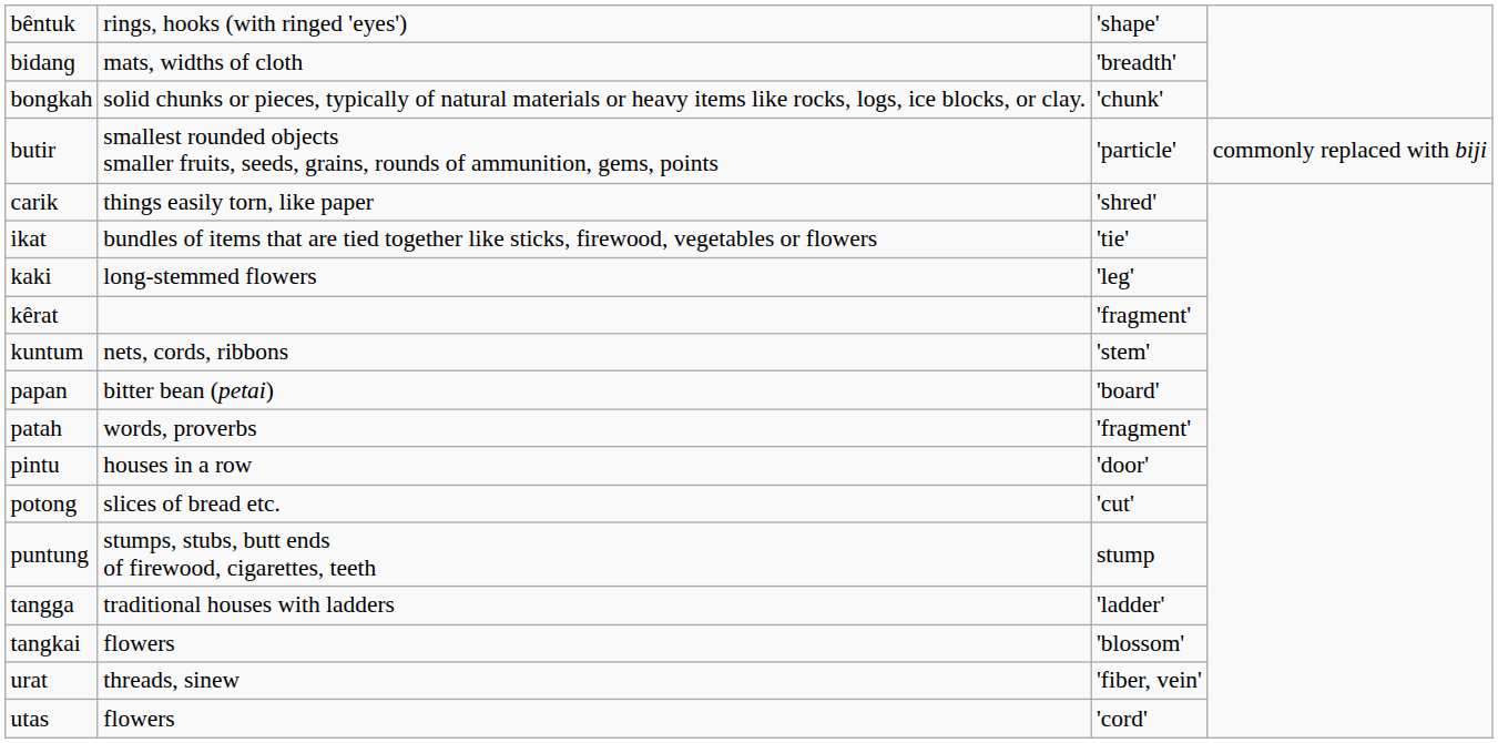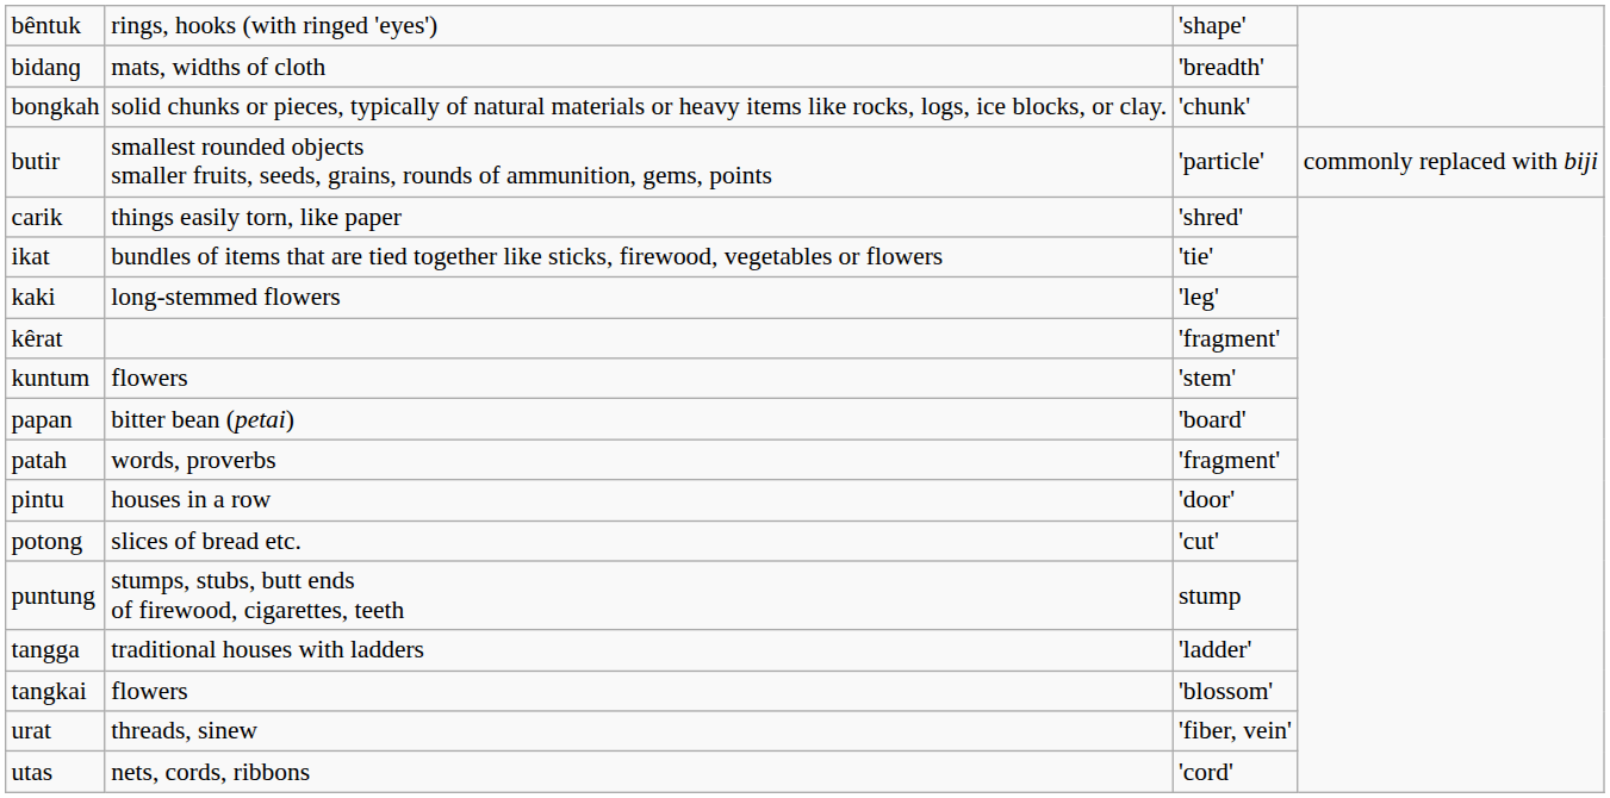 <table class="wikitable">
 <tr>
 <td>bêntuk</td>
 <td>rings, hooks (with ringed 'eyes')</td>
 <td>'shape'</td>
 </tr>
 <tr>
 <td>bidanɡ</td>
 <td>mats, widths of cloth</td>
 <td>'breadth'</td>
 </tr>
 <tr>
 <td>bongkah</td>
 <td>solid chunks or pieces, typically of natural materials or heavy items like rocks, logs, ice blocks, or clay.</td>
 <td>'chunk'</td>
 </tr>
 <tr>
 <td>butir</td>
 <td>smallest rounded objects<br>smaller fruits, seeds, grains, rounds of ammunition, gems, points</td>
 <td>'particle'</td>
 <td>commonly replaced with <em>biji</em></td>
 </tr>
 <tr>
 <td>carik</td>
 <td>things easily torn, like paper</td>
 <td>'shred'</td>
 </tr>
 <tr>
 <td>ikat</td>
 <td>bundles of items that are tied together like sticks, firewood, vegetables or flowers</td>
 <td>'tie'</td>
 </tr>
 <tr>
 <td>kaki</td>
 <td>long-stemmed flowers</td>
 <td>'leg'</td>
 </tr>
 <tr>
 <td>kêrat</td>
 <td></td>
 <td>'fragment'</td>
 </tr>
 <tr>
 <td>kuntum</td>
-<td>nets, cords, ribbons</td>
+<td>flowers</td>
 <td>'stem'</td>
 </tr>
 <tr>
 <td>papan</td>
 <td>bitter bean (<em>petai</em>)</td>
 <td>'board'</td>
 </tr>
 <tr>
 <td>patah</td>
 <td>words, proverbs</td>
 <td>'fragment'</td>
 </tr>
 <tr>
 <td>pintu</td>
 <td>houses in a row</td>
 <td>'door'</td>
 </tr>
 <tr>
 <td>potong</td>
 <td>slices of bread etc.</td>
 <td>'cut'</td>
 </tr>
 <tr>
 <td>puntung</td>
 <td>stumps, stubs, butt ends<br>of firewood, cigarettes, teeth</td>
 <td>stump</td>
 </tr>
 <tr>
 <td>tangga</td>
 <td>traditional houses with ladders</td>
 <td>'ladder'</td>
 </tr>
 <tr>
 <td>tangkai</td>
 <td>flowers</td>
 <td>'blossom'</td>
 </tr>
 <tr>
 <td>urat</td>
 <td>threads, sinew</td>
 <td>'fiber, vein'</td>
 </tr>
 <tr>
 <td>utas</td>
-<td>flowers</td>
+<td>nets, cords, ribbons</td>
 <td>'cord'</td>
 </tr>
 </table>
